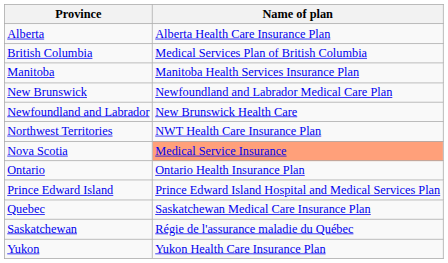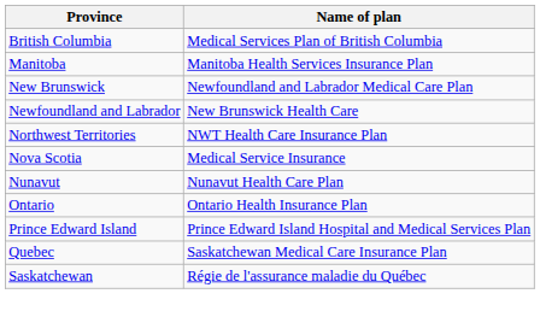 <table class="wikitable">
 <tr>
 <th>Province</th>
 <th>Name of plan</th>
-</tr>
-<tr>
-<td><a href='#'>Alberta</a></td>
-<td><a href='#'>Alberta Health Care Insurance Plan</a></td>
 </tr>
 <tr>
 <td><a href='#'>British Columbia</a></td>
 <td><a href='#'>Medical Services Plan of British Columbia</a></td>
 </tr>
 <tr>
 <td><a href='#'>Manitoba</a></td>
 <td><a href='#'>Manitoba Health Services Insurance Plan</a></td>
 </tr>
 <tr>
 <td><a href='#'>New Brunswick</a></td>
 <td><a href='#'>Newfoundland and Labrador Medical Care Plan</a></td>
 </tr>
 <tr>
 <td><a href='#'>Newfoundland and Labrador</a></td>
 <td><a href='#'>New Brunswick Health Care</a></td>
 </tr>
 <tr>
 <td><a href='#'>Northwest Territories</a></td>
 <td><a href='#'>NWT Health Care Insurance Plan</a></td>
 </tr>
 <tr>
 <td><a href='#'>Nova Scotia</a></td>
-<td style="background: lightsalmon;"><a href='#'>Medical Service Insurance</a></td>
+<td><a href='#'>Medical Service Insurance</a></td>
+</tr>
+<tr>
+<td><a href='#'>Nunavut</a></td>
+<td><a href='#'>Nunavut Health Care Plan</a></td>
 </tr>
 <tr>
 <td><a href='#'>Ontario</a></td>
 <td><a href='#'>Ontario Health Insurance Plan</a></td>
 </tr>
 <tr>
 <td><a href='#'>Prince Edward Island</a></td>
 <td><a href='#'>Prince Edward Island Hospital and Medical Services Plan</a></td>
 </tr>
 <tr>
 <td><a href='#'>Quebec</a></td>
 <td><a href='#'>Saskatchewan Medical Care Insurance Plan</a></td>
 </tr>
 <tr>
 <td><a href='#'>Saskatchewan</a></td>
 <td><a href='#'>Régie de l'assurance maladie du Québec</a></td>
 </tr>
-<tr>
-<td><a href='#'>Yukon</a></td>
-<td><a href='#'>Yukon Health Care Insurance Plan</a></td>
-</tr>
 </table>
